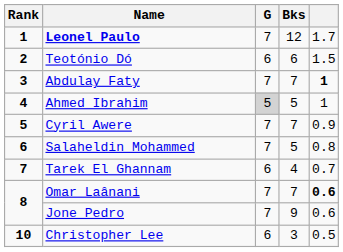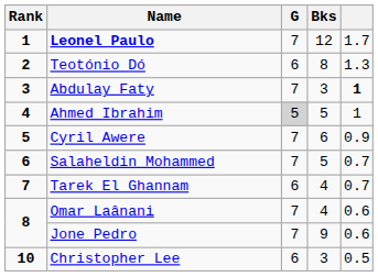 <table class="wikitable" style="text-align:center; font-size:90%;">
 <tr>
 <th width=10px>Rank</th>
 <th width=185px>Name</th>
 <th width=15px>G</th>
 <th width=10px>Bks</th>
 <th width=10px></th>
 </tr>
 <tr>
 <td><strong>1</strong></td>
 <td align=left> <strong><a href='#'>Leonel Paulo</a></strong></td>
 <td>7</td>
 <td>12</td>
 <td>1.7</td>
 </tr>
 <tr>
 <td><strong>2</strong></td>
 <td align=left> <a href='#'>Teotónio Dó</a></td>
 <td>6</td>
-<td>6</td>
-<td>1.5</td>
+<td>8</td>
+<td>1.3</td>
 </tr>
 <tr>
 <td><strong>3</strong></td>
 <td align=left> <a href='#'>Abdulay Faty</a></td>
 <td>7</td>
-<td>7</td>
+<td>3</td>
 <td><strong>1</strong></td>
 </tr>
 <tr>
 <td><strong>4</strong></td>
 <td align=left> <a href='#'>Ahmed Ibrahim</a></td>
 <td style="background: lightgrey;">5</td>
 <td>5</td>
 <td>1</td>
 </tr>
 <tr>
 <td><strong>5</strong></td>
 <td align=left> <a href='#'>Cyril Awere</a></td>
 <td>7</td>
-<td>7</td>
+<td>6</td>
 <td>0.9</td>
 </tr>
 <tr>
 <td><strong>6</strong></td>
 <td align=left> <a href='#'>Salaheldin Mohammed</a></td>
 <td>7</td>
 <td>5</td>
-<td>0.8</td>
+<td>0.7</td>
 </tr>
 <tr>
 <td><strong>7</strong></td>
 <td align=left> <a href='#'>Tarek El Ghannam</a></td>
 <td>6</td>
 <td>4</td>
 <td>0.7</td>
 </tr>
 <tr>
 <td rowspan=2><strong>8</strong></td>
 <td align=left> <a href='#'>Omar Laânani</a></td>
 <td>7</td>
-<td>7</td>
-<td><strong>0.6</strong></td>
+<td>4</td>
+<td>0.6</td>
 </tr>
 <tr>
 <td align=left> <a href='#'>Jone Pedro</a></td>
 <td>7</td>
 <td>9</td>
 <td>0.6</td>
 </tr>
 <tr>
 <td><strong>10</strong></td>
 <td align=left> <a href='#'>Christopher Lee</a></td>
 <td>6</td>
 <td>3</td>
 <td>0.5</td>
 </tr>
 </table>
